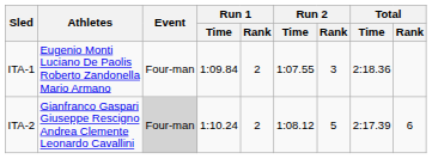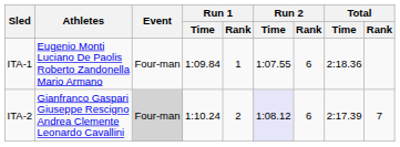 <table class="wikitable"  border="1" style="font-size:90%">
 <tr>
 <th rowspan="2">Sled</th>
 <th rowspan="2">Athletes</th>
 <th rowspan="2">Event</th>
 <th colspan="2">Run 1</th>
 <th colspan="2">Run 2</th>
 <th colspan="2">Total</th>
 </tr>
 <tr>
 <th>Time</th>
 <th>Rank</th>
 <th>Time</th>
 <th>Rank</th>
 <th>Time</th>
 <th>Rank</th>
 </tr>
 <tr>
 <td align="center">ITA-1</td>
 <td><a href='#'>Eugenio Monti</a><br><a href='#'>Luciano De Paolis</a><br><a href='#'>Roberto Zandonella</a><br><a href='#'>Mario Armano</a></td>
 <td>Four-man</td>
 <td align="center">1:09.84</td>
-<td align="center">2</td>
+<td align="center">1</td>
 <td align="center">1:07.55</td>
-<td align="center">3</td>
+<td align="center">6</td>
 <td align="center">2:18.36</td>
 <td align="center"></td>
 </tr>
 <tr>
 <td align="center">ITA-2</td>
 <td><a href='#'>Gianfranco Gaspari</a><br><a href='#'>Giuseppe Rescigno</a><br><a href='#'>Andrea Clemente</a><br><a href='#'>Leonardo Cavallini</a></td>
 <td style="background: lightgrey;">Four-man</td>
 <td align="center">1:10.24</td>
 <td align="center">2</td>
-<td align="center">1:08.12</td>
-<td align="center">5</td>
+<td align="center" style="background: lavender;">1:08.12</td>
+<td align="center">6</td>
 <td align="center">2:17.39</td>
-<td align="center">6</td>
+<td align="center">7</td>
 </tr>
 </table>
